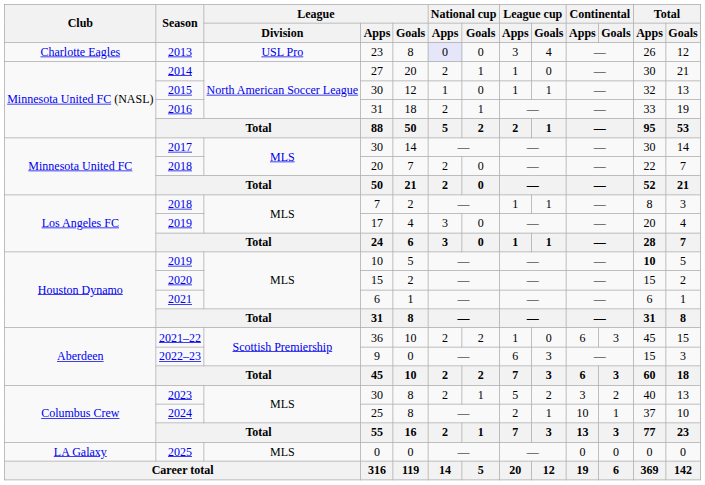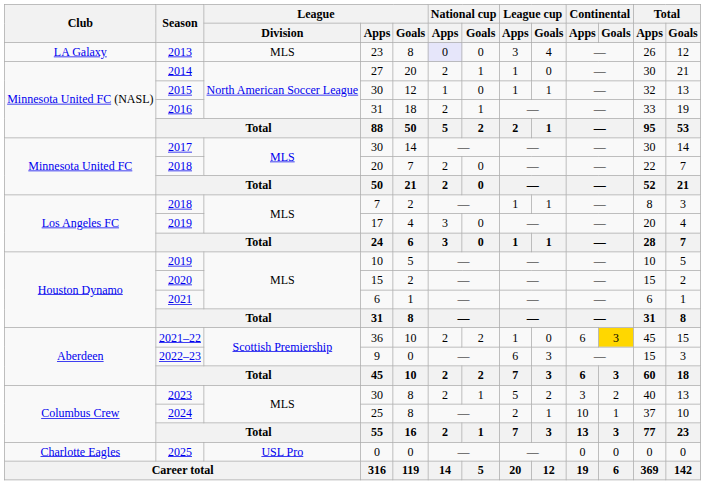 <table class="wikitable" style="text-align:center">
 <tr>
 <th rowspan="2">Club</th>
 <th rowspan="2">Season</th>
 <th colspan="3">League</th>
 <th colspan="2">National cup</th>
 <th colspan="2">League cup</th>
 <th colspan="2">Continental</th>
 <th colspan="2">Total</th>
 </tr>
 <tr>
 <th>Division</th>
 <th>Apps</th>
 <th>Goals</th>
 <th>Apps</th>
 <th>Goals</th>
 <th>Apps</th>
 <th>Goals</th>
 <th>Apps</th>
 <th>Goals</th>
 <th>Apps</th>
 <th>Goals</th>
 </tr>
 <tr>
-<td><a href='#'>Charlotte Eagles</a></td>
+<td rowspan="1"><a href='#'>LA Galaxy</a></td>
 <td><a href='#'>2013</a></td>
-<td><a href='#'>USL Pro</a></td>
+<td rowspan="1">MLS</td>
 <td>23</td>
 <td>8</td>
 <td style="background: lavender;">0</td>
 <td>0</td>
 <td>3</td>
 <td>4</td>
 <td colspan="2">—</td>
 <td>26</td>
 <td>12</td>
 </tr>
 <tr>
 <td rowspan="4"><a href='#'>Minnesota United FC</a> (NASL)</td>
 <td><a href='#'>2014</a></td>
 <td rowspan="3"><a href='#'>North American Soccer League</a></td>
 <td>27</td>
 <td>20</td>
 <td>2</td>
 <td>1</td>
 <td>1</td>
 <td>0</td>
 <td colspan="2">—</td>
 <td>30</td>
 <td>21</td>
 </tr>
 <tr>
 <td><a href='#'>2015</a></td>
 <td>30</td>
 <td>12</td>
 <td>1</td>
 <td>0</td>
 <td>1</td>
 <td>1</td>
 <td colspan="2">—</td>
 <td>32</td>
 <td>13</td>
 </tr>
 <tr>
 <td><a href='#'>2016</a></td>
 <td>31</td>
 <td>18</td>
 <td>2</td>
 <td>1</td>
 <td colspan="2">—</td>
 <td colspan="2">—</td>
 <td>33</td>
 <td>19</td>
 </tr>
 <tr>
 <th colspan="2">Total</th>
 <th>88</th>
 <th>50</th>
 <th>5</th>
 <th>2</th>
 <th>2</th>
 <th>1</th>
 <th colspan="2">—</th>
 <th>95</th>
 <th>53</th>
 </tr>
 <tr>
 <td rowspan="3"><a href='#'>Minnesota United FC</a></td>
 <td><a href='#'>2017</a></td>
 <td rowspan="2"><a href='#'>MLS</a></td>
 <td>30</td>
 <td>14</td>
 <td colspan="2">—</td>
 <td colspan="2">—</td>
 <td colspan="2">—</td>
 <td>30</td>
 <td>14</td>
 </tr>
 <tr>
 <td><a href='#'>2018</a></td>
 <td>20</td>
 <td>7</td>
 <td>2</td>
 <td>0</td>
 <td colspan="2">—</td>
 <td colspan="2">—</td>
 <td>22</td>
 <td>7</td>
 </tr>
 <tr>
 <th colspan="2">Total</th>
 <th>50</th>
 <th>21</th>
 <th>2</th>
 <th>0</th>
 <th colspan="2">—</th>
 <th colspan="2">—</th>
 <th>52</th>
 <th>21</th>
 </tr>
 <tr>
 <td rowspan="3"><a href='#'>Los Angeles FC</a></td>
 <td><a href='#'>2018</a></td>
 <td rowspan="2">MLS</td>
 <td>7</td>
 <td>2</td>
 <td colspan="2">—</td>
 <td>1</td>
 <td>1</td>
 <td colspan="2">—</td>
 <td>8</td>
 <td>3</td>
 </tr>
 <tr>
 <td><a href='#'>2019</a></td>
 <td>17</td>
 <td>4</td>
 <td>3</td>
 <td>0</td>
 <td colspan="2">—</td>
 <td colspan="2">—</td>
 <td>20</td>
 <td>4</td>
 </tr>
 <tr>
 <th colspan="2">Total</th>
 <th>24</th>
 <th>6</th>
 <th>3</th>
 <th>0</th>
 <th>1</th>
 <th>1</th>
 <th colspan="2">—</th>
 <th>28</th>
 <th>7</th>
 </tr>
 <tr>
 <td rowspan="4"><a href='#'>Houston Dynamo</a></td>
 <td><a href='#'>2019</a></td>
 <td rowspan="3">MLS</td>
 <td>10</td>
 <td>5</td>
 <td colspan="2">—</td>
 <td colspan="2">—</td>
 <td colspan="2">—</td>
-<td><strong>10</strong></td>
+<td>10</td>
 <td>5</td>
 </tr>
 <tr>
 <td><a href='#'>2020</a></td>
 <td>15</td>
 <td>2</td>
 <td colspan="2">—</td>
 <td colspan="2">—</td>
 <td colspan="2">—</td>
 <td>15</td>
 <td>2</td>
 </tr>
 <tr>
 <td><a href='#'>2021</a></td>
 <td>6</td>
 <td>1</td>
 <td colspan="2">—</td>
 <td colspan="2">—</td>
 <td colspan="2">—</td>
 <td>6</td>
 <td>1</td>
 </tr>
 <tr>
 <th colspan="2">Total</th>
 <th>31</th>
 <th>8</th>
 <th colspan="2">—</th>
 <th colspan="2">—</th>
 <th colspan="2">—</th>
 <th>31</th>
 <th>8</th>
 </tr>
 <tr>
 <td rowspan="3"><a href='#'>Aberdeen</a></td>
 <td><a href='#'>2021–22</a></td>
 <td rowspan="2"><a href='#'>Scottish Premiership</a></td>
 <td>36</td>
 <td>10</td>
 <td>2</td>
 <td>2</td>
 <td>1</td>
 <td>0</td>
 <td>6</td>
-<td>3</td>
+<td style="background: gold;">3</td>
 <td>45</td>
 <td>15</td>
 </tr>
 <tr>
 <td><a href='#'>2022–23</a></td>
 <td>9</td>
 <td>0</td>
 <td colspan="2">—</td>
 <td>6</td>
 <td>3</td>
 <td colspan="2">—</td>
 <td>15</td>
 <td>3</td>
 </tr>
 <tr>
 <th colspan="2">Total</th>
 <th>45</th>
 <th>10</th>
 <th>2</th>
 <th>2</th>
 <th>7</th>
 <th>3</th>
 <th>6</th>
 <th>3</th>
 <th>60</th>
 <th>18</th>
 </tr>
 <tr>
 <td rowspan="3"><a href='#'>Columbus Crew</a></td>
 <td><a href='#'>2023</a></td>
 <td rowspan="2">MLS</td>
 <td>30</td>
 <td>8</td>
 <td>2</td>
 <td>1</td>
 <td>5</td>
 <td>2</td>
 <td>3</td>
 <td>2</td>
 <td>40</td>
 <td>13</td>
 </tr>
 <tr>
 <td><a href='#'>2024</a></td>
 <td>25</td>
 <td>8</td>
 <td colspan="2">—</td>
 <td>2</td>
 <td>1</td>
 <td>10</td>
 <td>1</td>
 <td>37</td>
 <td>10</td>
 </tr>
 <tr>
 <th colspan="2">Total</th>
 <th>55</th>
 <th>16</th>
 <th>2</th>
 <th>1</th>
 <th>7</th>
 <th>3</th>
 <th>13</th>
 <th>3</th>
 <th>77</th>
 <th>23</th>
 </tr>
 <tr>
-<td rowspan="1"><a href='#'>LA Galaxy</a></td>
+<td><a href='#'>Charlotte Eagles</a></td>
 <td><a href='#'>2025</a></td>
-<td rowspan="1">MLS</td>
+<td><a href='#'>USL Pro</a></td>
 <td>0</td>
 <td>0</td>
 <td colspan="2">—</td>
 <td colspan="2">—</td>
 <td>0</td>
 <td>0</td>
 <td>0</td>
 <td>0</td>
 </tr>
 <tr>
 <th colspan="3">Career total</th>
 <th>316</th>
 <th>119</th>
 <th>14</th>
 <th>5</th>
 <th>20</th>
 <th>12</th>
 <th>19</th>
 <th>6</th>
 <th>369</th>
 <th>142</th>
 </tr>
 </table>
